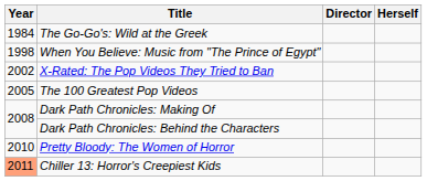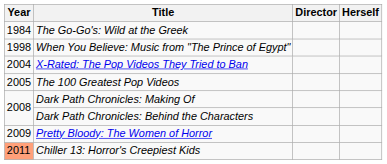 <table class="wikitable">
 <tr>
 <th>Year</th>
 <th>Title</th>
 <th>Director</th>
 <th>Herself</th>
 </tr>
 <tr>
 <td>1984</td>
 <td><em>The Go-Go's: Wild at the Greek</em></td>
 <td></td>
 <td></td>
 </tr>
 <tr>
 <td>1998</td>
 <td><em>When You Believe: Music from "The Prince of Egypt"</em></td>
 <td></td>
 <td></td>
 </tr>
 <tr>
-<td>2002</td>
+<td>2004</td>
 <td><em><a href='#'>X-Rated: The Pop Videos They Tried to Ban</a></em></td>
 <td></td>
 <td></td>
 </tr>
 <tr>
 <td>2005</td>
 <td><em>The 100 Greatest Pop Videos</em></td>
 <td></td>
 <td></td>
 </tr>
 <tr>
 <td rowspan="2">2008</td>
 <td><em>Dark Path Chronicles: Making Of</em></td>
 <td></td>
 <td></td>
 </tr>
 <tr>
 <td><em>Dark Path Chronicles: Behind the Characters</em></td>
 <td></td>
 <td></td>
 </tr>
 <tr>
-<td>2010</td>
+<td>2009</td>
 <td><em><a href='#'>Pretty Bloody: The Women of Horror</a></em></td>
 <td></td>
 <td></td>
 </tr>
 <tr>
 <td style="background: lightsalmon;">2011</td>
 <td><em>Chiller 13: Horror's Creepiest Kids</em></td>
 <td></td>
 <td></td>
 </tr>
 </table>
